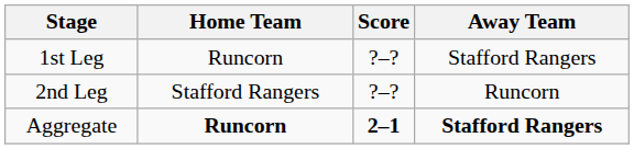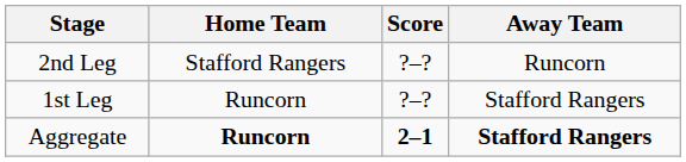 <table class="wikitable" style="text-align:center">
 <tr>
 <th width=90>Stage</th>
 <th width=150>Home Team</th>
 <th width=20>Score</th>
 <th width=150>Away Team</th>
 </tr>
 <tr>
+<td>2nd Leg</td>
+<td>Stafford Rangers</td>
+<td>?–?</td>
+<td>Runcorn</td>
+</tr>
+<tr>
 <td>1st Leg</td>
 <td>Runcorn</td>
 <td>?–?</td>
 <td>Stafford Rangers</td>
-</tr>
-<tr>
-<td>2nd Leg</td>
-<td>Stafford Rangers</td>
-<td>?–?</td>
-<td>Runcorn</td>
 </tr>
 <tr>
 <td>Aggregate</td>
 <td><strong>Runcorn</strong></td>
 <td><strong>2–1</strong></td>
 <td><strong>Stafford Rangers</strong></td>
 </tr>
 </table>
